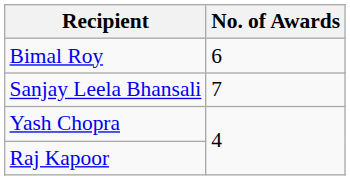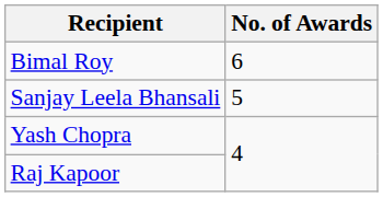 <table class="wikitable">
 <tr>
 <th>Recipient</th>
 <th>No. of Awards</th>
 </tr>
 <tr>
 <td><a href='#'>Bimal Roy</a></td>
 <td>6</td>
 </tr>
 <tr>
 <td><a href='#'>Sanjay Leela Bhansali</a></td>
-<td>7</td>
+<td>5</td>
 </tr>
 <tr>
 <td><a href='#'>Yash Chopra</a></td>
 <td rowspan="2">4</td>
 </tr>
 <tr>
 <td><a href='#'>Raj Kapoor</a></td>
 </tr>
 </table>
